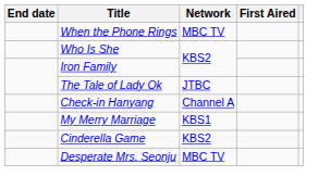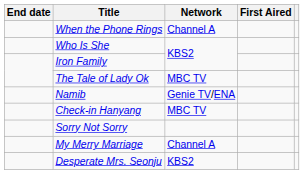 <table class="wikitable sortable">
 <tr>
 <th scope="col">End date</th>
 <th scope="col">Title</th>
 <th scope="col">Network</th>
 <th scope="col">First Aired</th>
 <th class="unsortable" scope="col"></th>
 </tr>
 <tr>
 <td></td>
 <td><em><a href='#'>When the Phone Rings</a></em></td>
-<td><a href='#'>MBC TV</a></td>
+<td><a href='#'>Channel A</a></td>
 <td></td>
 <td style="text-align:center"></td>
 </tr>
 <tr>
 <td></td>
 <td><em><a href='#'>Who Is She</a></em></td>
 <td rowspan="2"><a href='#'>KBS2</a></td>
 <td></td>
 <td style="text-align:center"></td>
 </tr>
 <tr>
 <td rowspan="2"></td>
 <td><em><a href='#'>Iron Family</a></em></td>
 <td></td>
 <td style="text-align:center"></td>
 </tr>
 <tr>
 <td><em><a href='#'>The Tale of Lady Ok</a></em></td>
-<td><a href='#'>JTBC</a></td>
+<td><a href='#'>MBC TV</a></td>
+<td></td>
+<td style="text-align:center"></td>
+</tr>
+<tr>
+<td></td>
+<td><em><a href='#'>Namib</a></em></td>
+<td><a href='#'>Genie TV</a>/<a href='#'>ENA</a></td>
 <td></td>
 <td style="text-align:center"></td>
 </tr>
 <tr>
 <td></td>
 <td><em><a href='#'>Check-in Hanyang</a></em></td>
+<td><a href='#'>MBC TV</a></td>
+<td></td>
+<td style="text-align:center"></td>
+</tr>
+<tr>
+<td></td>
+<td><em><a href='#'>Sorry Not Sorry</a></em></td>
+<td></td>
+<td></td>
+<td style="text-align:center"></td>
+</tr>
+<tr>
+<td></td>
+<td><em><a href='#'>My Merry Marriage</a></em></td>
 <td><a href='#'>Channel A</a></td>
 <td></td>
 <td style="text-align:center"></td>
 </tr>
 <tr>
 <td></td>
-<td><em><a href='#'>My Merry Marriage</a></em></td>
-<td><a href='#'>KBS1</a></td>
-<td></td>
-<td style="text-align:center"></td>
-</tr>
-<tr>
-<td></td>
-<td><em><a href='#'>Cinderella Game</a></em></td>
+<td><em><a href='#'>Desperate Mrs. Seonju</a></em></td>
 <td><a href='#'>KBS2</a></td>
 <td></td>
 <td style="text-align:center"></td>
 </tr>
-<tr>
-<td></td>
-<td><em><a href='#'>Desperate Mrs. Seonju</a></em></td>
-<td><a href='#'>MBC TV</a></td>
-<td></td>
-<td style="text-align:center"></td>
-</tr>
 </table>
